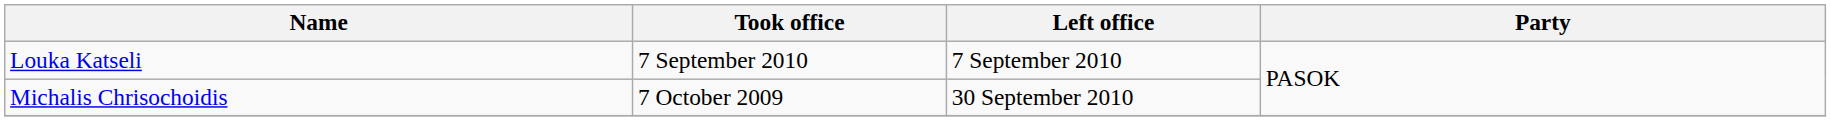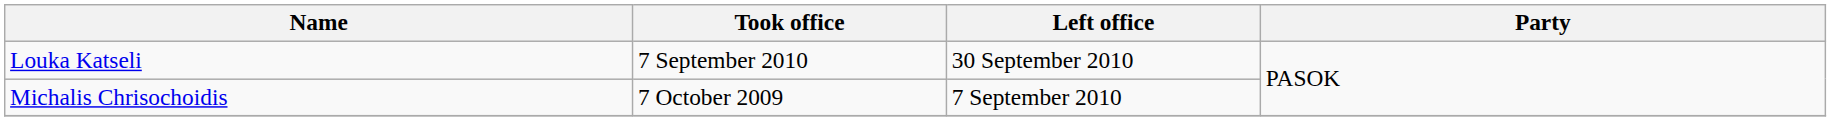 <table class="wikitable">
 <tr>
 <th width="20%">Name</th>
 <th width="10%">Took office</th>
 <th width="10%">Left office</th>
 <th width="18%">Party</th>
 </tr>
 <tr>
 <td><a href='#'>Louka Katseli</a></td>
 <td>7 September 2010</td>
-<td>7 September 2010</td>
+<td>30 September 2010</td>
 <td rowspan=2>PASOK</td>
 </tr>
 <tr>
 <td><a href='#'>Michalis Chrisochoidis</a></td>
 <td>7 October 2009</td>
-<td>30 September 2010</td>
+<td>7 September 2010</td>
 </tr>
 <tr>
 </tr>
 </table>
